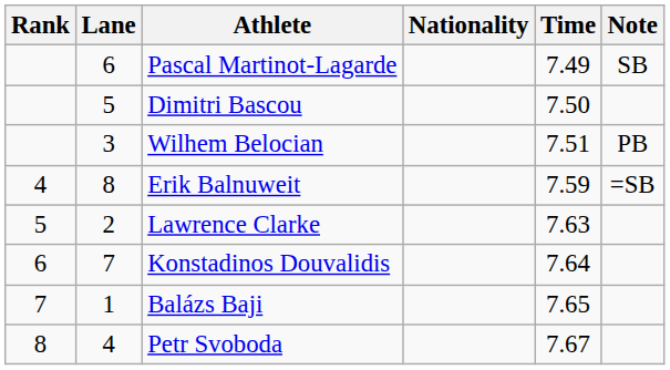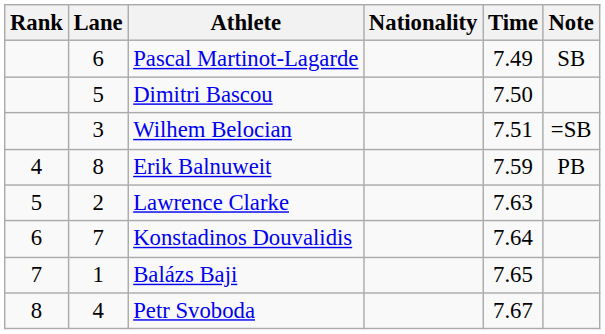 <table class="wikitable sortable" style="text-align:center">
 <tr>
 <th>Rank</th>
 <th>Lane</th>
 <th>Athlete</th>
 <th>Nationality</th>
 <th>Time</th>
 <th>Note</th>
 </tr>
 <tr>
 <td></td>
 <td>6</td>
 <td align=left><a href='#'>Pascal Martinot-Lagarde</a></td>
 <td align=left></td>
 <td>7.49</td>
 <td>SB</td>
 </tr>
 <tr>
 <td></td>
 <td>5</td>
 <td align=left><a href='#'>Dimitri Bascou</a></td>
 <td align=left></td>
 <td>7.50</td>
 <td></td>
 </tr>
 <tr>
 <td></td>
 <td>3</td>
 <td align=left><a href='#'>Wilhem Belocian</a></td>
 <td align=left></td>
 <td>7.51</td>
-<td>PB</td>
+<td>=SB</td>
 </tr>
 <tr>
 <td>4</td>
 <td>8</td>
 <td align=left><a href='#'>Erik Balnuweit</a></td>
 <td align=left></td>
 <td>7.59</td>
-<td>=SB</td>
+<td>PB</td>
 </tr>
 <tr>
 <td>5</td>
 <td>2</td>
 <td align=left><a href='#'>Lawrence Clarke</a></td>
 <td align=left></td>
 <td>7.63</td>
 <td></td>
 </tr>
 <tr>
 <td>6</td>
 <td>7</td>
 <td align=left><a href='#'>Konstadinos Douvalidis</a></td>
 <td align=left></td>
 <td>7.64</td>
 <td></td>
 </tr>
 <tr>
 <td>7</td>
 <td>1</td>
 <td align=left><a href='#'>Balázs Baji</a></td>
 <td align=left></td>
 <td>7.65</td>
 <td></td>
 </tr>
 <tr>
 <td>8</td>
 <td>4</td>
 <td align=left><a href='#'>Petr Svoboda</a></td>
 <td align=left></td>
 <td>7.67</td>
 <td></td>
 </tr>
 </table>
